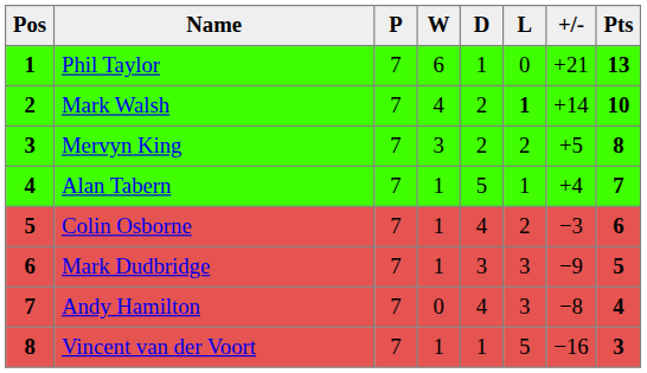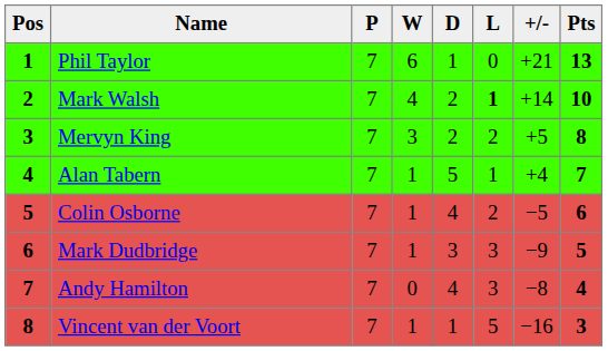 <table style=border-collapse:collapse border=1 cellspacing=0 cellpadding=5>
 <tr align=center bgcolor=#efefef>
 <th width=20>Pos</th>
 <th width=220>Name</th>
 <th width=20>P</th>
 <th width=20>W</th>
 <th width=20>D</th>
 <th width=20>L</th>
 <th width=20>+/-</th>
 <th width=20>Pts</th>
 </tr>
 <tr align=center bgcolor="#3FFF00">
 <td><strong>1</strong></td>
 <td align="left"> <a href='#'>Phil Taylor</a></td>
 <td>7</td>
 <td>6</td>
 <td>1</td>
 <td>0</td>
 <td>+21</td>
 <td><strong>13</strong></td>
 </tr>
 <tr align=center bgcolor="#3FFF00">
 <td><strong>2</strong></td>
 <td align="left"> <a href='#'>Mark Walsh</a></td>
 <td>7</td>
 <td>4</td>
 <td>2</td>
 <td><strong>1</strong></td>
 <td>+14</td>
 <td><strong>10</strong></td>
 </tr>
 <tr align=center bgcolor="#3FFF00">
 <td><strong>3</strong></td>
 <td align="left"> <a href='#'>Mervyn King</a></td>
 <td>7</td>
 <td>3</td>
 <td>2</td>
 <td>2</td>
 <td>+5</td>
 <td><strong>8</strong></td>
 </tr>
 <tr align=center bgcolor="#3FFF00">
 <td><strong>4</strong></td>
 <td align="left"> <a href='#'>Alan Tabern</a></td>
 <td>7</td>
 <td>1</td>
 <td>5</td>
 <td>1</td>
 <td>+4</td>
 <td><strong>7</strong></td>
 </tr>
 <tr align=center bgcolor="#E55451">
 <td><strong>5</strong></td>
 <td align="left"> <a href='#'>Colin Osborne</a></td>
 <td>7</td>
 <td>1</td>
 <td>4</td>
 <td>2</td>
-<td>−3</td>
+<td>−5</td>
 <td><strong>6</strong></td>
 </tr>
 <tr align=center bgcolor="#E55451">
 <td><strong>6</strong></td>
 <td align="left"> <a href='#'>Mark Dudbridge</a></td>
 <td>7</td>
 <td>1</td>
 <td>3</td>
 <td>3</td>
 <td>−9</td>
 <td><strong>5</strong></td>
 </tr>
 <tr align=center bgcolor="#E55451">
 <td><strong>7</strong></td>
 <td align="left"> <a href='#'>Andy Hamilton</a></td>
 <td>7</td>
 <td>0</td>
 <td>4</td>
 <td>3</td>
 <td>−8</td>
 <td><strong>4</strong></td>
 </tr>
 <tr align=center bgcolor="#E55451">
 <td><strong>8</strong></td>
 <td align="left"> <a href='#'>Vincent van der Voort</a></td>
 <td>7</td>
 <td>1</td>
 <td>1</td>
 <td>5</td>
 <td>−16</td>
 <td><strong>3</strong></td>
 </tr>
 </table>
